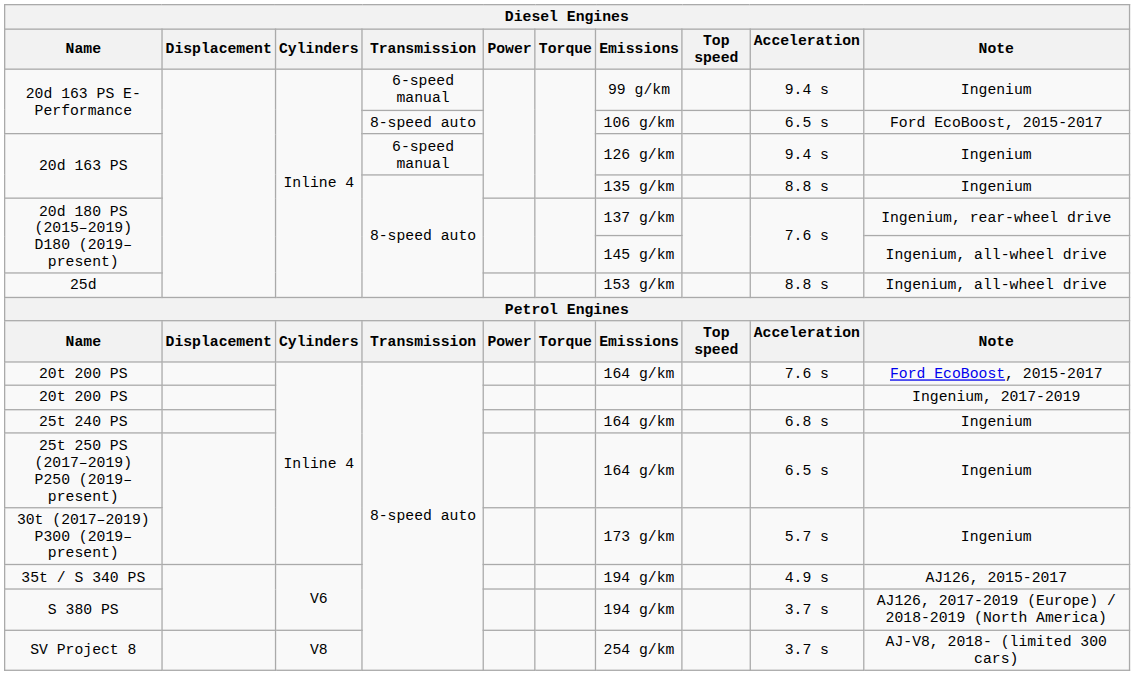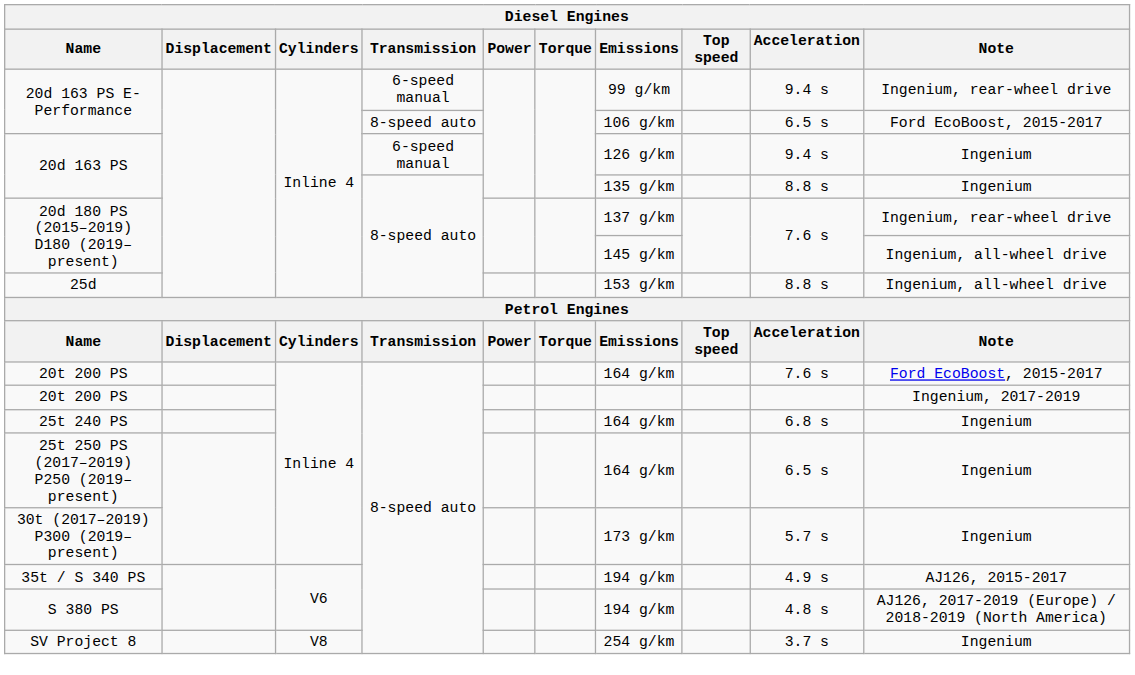 <table class="wikitable" style="text-align:center; font-size:88%;">
 <tr>
 <th colspan=10>Diesel Engines</th>
 </tr>
 <tr style="background:#dcdcdc; text-align:center; vertical-align:middle;">
 <th>Name</th>
 <th>Displacement</th>
 <th>Cylinders</th>
 <th>Transmission</th>
 <th>Power</th>
 <th>Torque</th>
 <th>Emissions<br></th>
 <th>Top speed</th>
 <th>Acceleration<br><br></th>
 <th>Note</th>
 </tr>
 <tr>
 <td rowspan=2>20d 163 PS E-Performance</td>
 <td rowspan=7></td>
 <td rowspan=7>Inline 4</td>
 <td>6-speed manual</td>
 <td rowspan=4></td>
 <td rowspan=4></td>
 <td>99 g/km</td>
 <td></td>
 <td>9.4 s</td>
-<td>Ingenium</td>
+<td>Ingenium, rear-wheel drive</td>
 </tr>
 <tr>
 <td>8-speed auto</td>
 <td>106 g/km</td>
 <td></td>
 <td>6.5 s</td>
 <td>Ford EcoBoost, 2015-2017</td>
 </tr>
 <tr>
 <td rowspan=2>20d 163 PS</td>
 <td>6-speed manual</td>
 <td>126 g/km</td>
 <td></td>
 <td>9.4 s</td>
 <td>Ingenium</td>
 </tr>
 <tr>
 <td rowspan=4>8-speed auto</td>
 <td>135 g/km</td>
 <td></td>
 <td>8.8 s</td>
 <td>Ingenium</td>
 </tr>
 <tr>
 <td rowspan=2>20d 180 PS (2015–2019)<br>D180 (2019–present)</td>
 <td rowspan=2></td>
 <td rowspan=2></td>
 <td>137 g/km</td>
 <td rowspan=2></td>
 <td rowspan=2>7.6 s</td>
 <td>Ingenium, rear-wheel drive</td>
 </tr>
 <tr>
 <td>145 g/km</td>
 <td>Ingenium, all-wheel drive</td>
 </tr>
 <tr>
 <td>25d</td>
 <td></td>
 <td></td>
 <td>153 g/km</td>
 <td></td>
 <td>8.8 s</td>
 <td>Ingenium, all-wheel drive</td>
 </tr>
 <tr>
 <th colspan=10>Petrol Engines</th>
 </tr>
 <tr>
 <th>Name</th>
 <th>Displacement</th>
 <th>Cylinders</th>
 <th>Transmission</th>
 <th>Power</th>
 <th>Torque</th>
 <th>Emissions<br></th>
 <th>Top speed</th>
 <th>Acceleration<br><br></th>
 <th>Note</th>
 </tr>
 <tr>
 <td>20t 200 PS</td>
 <td></td>
 <td rowspan=5>Inline 4</td>
 <td rowspan=8>8-speed auto</td>
 <td></td>
 <td></td>
 <td>164 g/km</td>
 <td></td>
 <td>7.6 s</td>
 <td><a href='#'>Ford EcoBoost</a>, 2015-2017</td>
 </tr>
 <tr>
 <td>20t 200 PS</td>
 <td></td>
 <td></td>
 <td></td>
 <td></td>
 <td></td>
 <td></td>
 <td>Ingenium, 2017-2019</td>
 </tr>
 <tr>
 <td>25t 240 PS</td>
 <td></td>
 <td></td>
 <td></td>
 <td>164 g/km</td>
 <td></td>
 <td>6.8 s</td>
 <td>Ingenium</td>
 </tr>
 <tr>
 <td>25t 250 PS (2017–2019)<br>P250 (2019–present)</td>
 <td rowspan=2></td>
 <td></td>
 <td></td>
 <td>164 g/km</td>
 <td></td>
 <td>6.5 s</td>
 <td>Ingenium</td>
 </tr>
 <tr>
 <td>30t (2017–2019)<br>P300 (2019–present)</td>
 <td></td>
 <td></td>
 <td>173 g/km</td>
 <td></td>
 <td>5.7 s</td>
 <td>Ingenium</td>
 </tr>
 <tr>
 <td>35t / S 340 PS</td>
 <td rowspan=2></td>
 <td rowspan=2>V6</td>
 <td></td>
 <td></td>
 <td>194 g/km</td>
 <td></td>
 <td>4.9 s</td>
 <td>AJ126, 2015-2017</td>
 </tr>
 <tr>
 <td>S 380 PS</td>
 <td></td>
 <td></td>
 <td>194 g/km</td>
 <td></td>
-<td>3.7 s<br></td>
+<td>4.8 s</td>
 <td>AJ126, 2017-2019 (Europe) / 2018-2019 (North America)</td>
 </tr>
 <tr>
 <td>SV Project 8</td>
 <td></td>
 <td>V8</td>
 <td></td>
 <td></td>
 <td>254 g/km</td>
 <td></td>
 <td>3.7 s<br></td>
-<td>AJ-V8, 2018- (limited 300 cars)</td>
+<td>Ingenium</td>
 </tr>
 </table>
